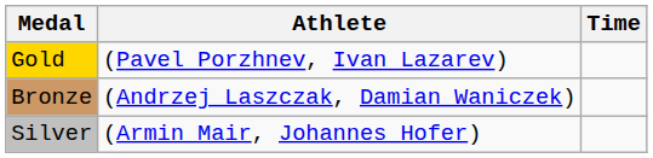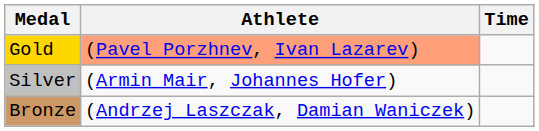 <table class="wikitable">
 <tr>
 <th>Medal</th>
 <th>Athlete</th>
 <th>Time</th>
 </tr>
 <tr>
 <td bgcolor="gold">Gold</td>
-<td> (<a href='#'>Pavel Porzhnev</a>, <a href='#'>Ivan Lazarev</a>)</td>
+<td style="background: lightsalmon;"> (<a href='#'>Pavel Porzhnev</a>, <a href='#'>Ivan Lazarev</a>)</td>
+<td></td>
+</tr>
+<tr>
+<td bgcolor="silver">Silver</td>
+<td> (<a href='#'>Armin Mair</a>, <a href='#'>Johannes Hofer</a>)</td>
 <td></td>
 </tr>
 <tr>
 <td bgcolor="CC9966">Bronze</td>
 <td> (<a href='#'>Andrzej Laszczak</a>, <a href='#'>Damian Waniczek</a>)</td>
 <td></td>
 </tr>
-<tr>
-<td bgcolor="silver">Silver</td>
-<td> (<a href='#'>Armin Mair</a>, <a href='#'>Johannes Hofer</a>)</td>
-<td></td>
-</tr>
 </table>
